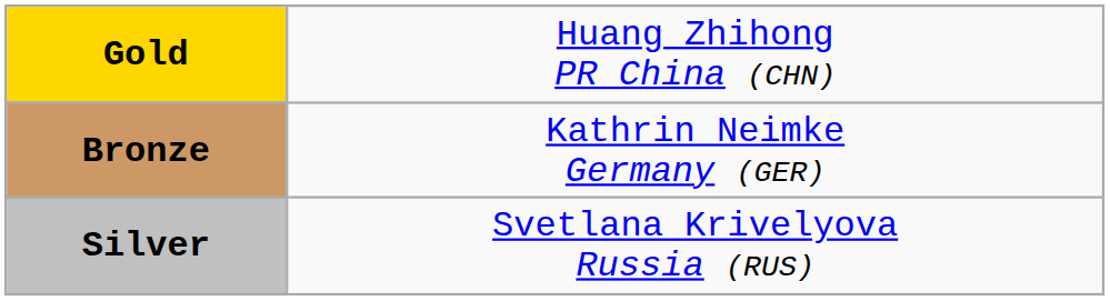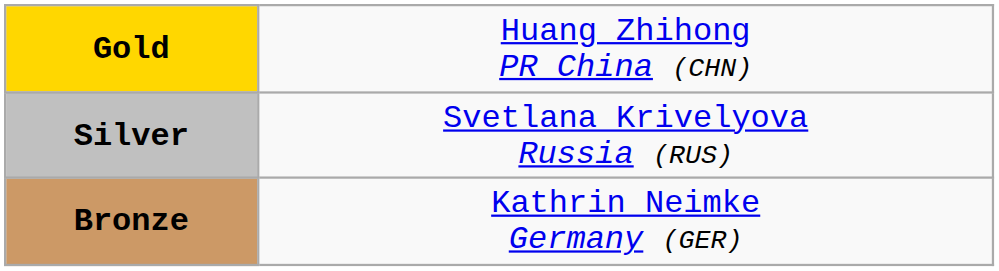 <table class="wikitable" style=" text-align:center; font-size:110%;" width="35%">
 <tr>
 <td bgcolor="gold"><strong>Gold</strong></td>
 <td> <a href='#'>Huang Zhihong</a><br><em><a href='#'>PR China</a> <small>(CHN)</small></em></td>
 </tr>
 <tr>
+<td bgcolor="silver"><strong>Silver</strong></td>
+<td> <a href='#'>Svetlana Krivelyova</a><br><em><a href='#'>Russia</a> <small>(RUS)</small></em></td>
+</tr>
+<tr>
 <td bgcolor="CC9966"><strong>Bronze</strong></td>
 <td> <a href='#'>Kathrin Neimke</a><br><em><a href='#'>Germany</a> <small>(GER)</small></em></td>
 </tr>
-<tr>
-<td bgcolor="silver"><strong>Silver</strong></td>
-<td> <a href='#'>Svetlana Krivelyova</a><br><em><a href='#'>Russia</a> <small>(RUS)</small></em></td>
-</tr>
 </table>
